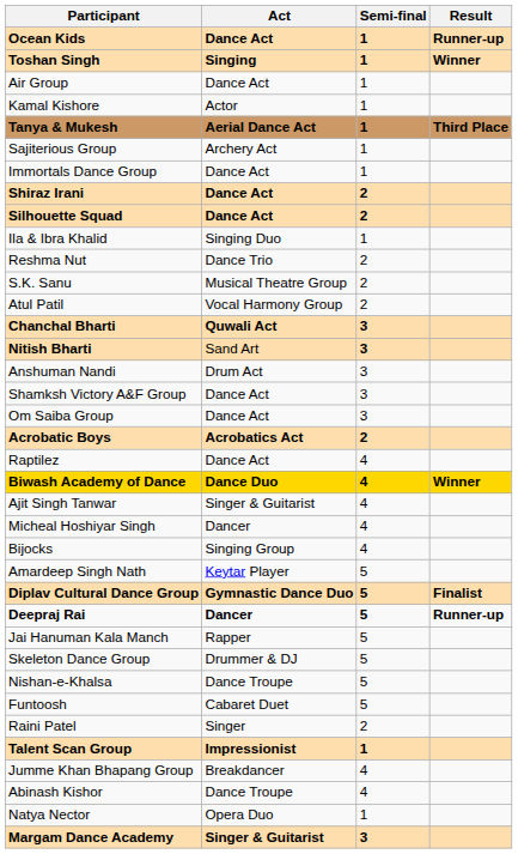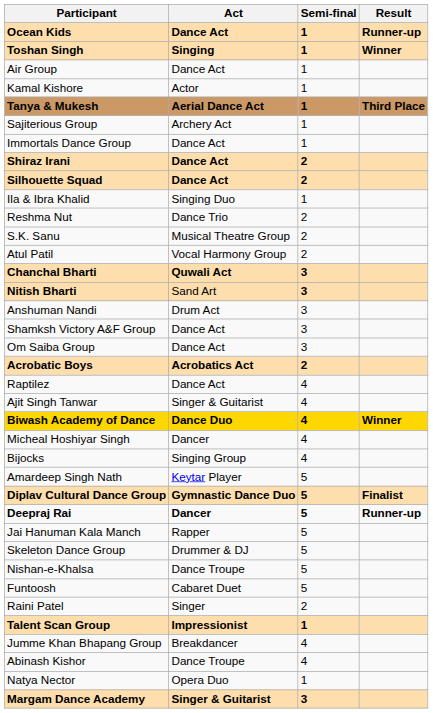 <table class="wikitable sortable">
 <tr>
 <th>Participant</th>
 <th class="unsortable">Act</th>
 <th>Semi-final</th>
 <th>Result</th>
 </tr>
 <tr style="background:NavajoWhite;">
 <td><strong>Ocean Kids </strong></td>
 <td><strong>Dance Act</strong></td>
 <td><strong>1</strong></td>
 <td><strong>Runner-up</strong></td>
 </tr>
 <tr style="background:NavajoWhite;">
 <td><strong>Toshan Singh</strong></td>
 <td><strong>Singing</strong></td>
 <td><strong>1</strong></td>
 <td><strong>Winner</strong></td>
 </tr>
 <tr>
 <td>Air Group</td>
 <td>Dance Act</td>
 <td>1</td>
 <td></td>
 </tr>
 <tr>
 <td>Kamal Kishore</td>
 <td>Actor</td>
 <td>1</td>
 <td></td>
 </tr>
 <tr style="background:#c96;">
 <td><strong>Tanya & Mukesh</strong></td>
 <td><strong>Aerial Dance Act</strong></td>
 <td><strong>1</strong></td>
 <td><strong>Third Place</strong></td>
 </tr>
 <tr>
 <td>Sajiterious Group</td>
 <td>Archery Act</td>
 <td>1</td>
 <td></td>
 </tr>
 <tr>
 <td>Immortals Dance Group</td>
 <td>Dance Act</td>
 <td>1</td>
 <td></td>
 </tr>
 <tr style="background:NavajoWhite;">
 <td><strong>Shiraz Irani</strong></td>
 <td><strong>Dance Act</strong></td>
 <td><strong>2</strong></td>
 <td><strong></strong></td>
 </tr>
 <tr style="background:NavajoWhite;">
 <td><strong>Silhouette Squad</strong></td>
 <td><strong>Dance Act</strong></td>
 <td><strong>2</strong></td>
 <td><strong></strong></td>
 </tr>
 <tr>
 <td>Ila & Ibra Khalid</td>
 <td>Singing Duo</td>
 <td>1</td>
 <td></td>
 </tr>
 <tr>
 <td>Reshma Nut</td>
 <td>Dance Trio</td>
 <td>2</td>
 <td></td>
 </tr>
 <tr>
 <td>S.K. Sanu</td>
 <td>Musical Theatre Group</td>
 <td>2</td>
 <td></td>
 </tr>
 <tr>
 <td>Atul Patil</td>
 <td>Vocal Harmony Group</td>
 <td>2</td>
 <td></td>
 </tr>
 <tr style="background:NavajoWhite;">
 <td><strong>Chanchal Bharti</strong></td>
 <td><strong>Quwali Act</strong></td>
 <td><strong>3</strong></td>
 <td><strong></strong></td>
 </tr>
 <tr style="background:NavajoWhite;">
 <td><strong>Nitish Bharti</strong></td>
 <td>Sand Art</td>
 <td><strong>3</strong></td>
 <td><strong></strong></td>
 </tr>
 <tr>
 <td>Anshuman Nandi</td>
 <td>Drum Act</td>
 <td>3</td>
 <td></td>
 </tr>
 <tr>
 <td>Shamksh Victory A&F Group</td>
 <td>Dance Act</td>
 <td>3</td>
 <td></td>
 </tr>
 <tr>
 <td>Om Saiba Group</td>
 <td>Dance Act</td>
 <td>3</td>
 <td></td>
 </tr>
 <tr style="background:NavajoWhite;">
 <td><strong>Acrobatic Boys</strong></td>
 <td><strong>Acrobatics Act</strong></td>
 <td><strong>2</strong></td>
 <td><strong></strong></td>
 </tr>
 <tr>
 <td>Raptilez</td>
 <td>Dance Act</td>
 <td>4</td>
 <td></td>
 </tr>
+<tr>
+<td>Ajit Singh Tanwar</td>
+<td>Singer & Guitarist</td>
+<td>4</td>
+<td></td>
+</tr>
 <tr style="background:gold;">
 <td><strong>Biwash Academy of Dance</strong></td>
 <td><strong>Dance Duo</strong></td>
 <td><strong>4</strong></td>
 <td><strong>Winner</strong></td>
-</tr>
-<tr>
-<td>Ajit Singh Tanwar</td>
-<td>Singer & Guitarist</td>
-<td>4</td>
-<td></td>
 </tr>
 <tr>
 <td>Micheal Hoshiyar Singh</td>
 <td>Dancer</td>
 <td>4</td>
 <td></td>
 </tr>
 <tr>
 <td>Bijocks</td>
 <td>Singing Group</td>
 <td>4</td>
 <td></td>
 </tr>
 <tr>
 <td>Amardeep Singh Nath</td>
 <td><a href='#'>Keytar</a> Player</td>
 <td>5</td>
 <td></td>
 </tr>
 <tr style="background:NavajoWhite;">
 <td><strong>Diplav Cultural Dance Group</strong></td>
 <td><strong>Gymnastic Dance Duo</strong></td>
 <td><strong>5</strong></td>
 <td><strong>Finalist</strong></td>
 </tr>
 <tr -style="background:silver;">
 <td><strong>Deepraj Rai</strong></td>
 <td><strong>Dancer</strong></td>
 <td><strong>5</strong></td>
 <td><strong>Runner-up</strong></td>
 </tr>
 <tr>
 <td>Jai Hanuman Kala Manch</td>
 <td>Rapper</td>
 <td>5</td>
 <td></td>
 </tr>
 <tr>
 <td>Skeleton Dance Group</td>
 <td>Drummer & DJ</td>
 <td>5</td>
 <td></td>
 </tr>
 <tr>
 <td>Nishan-e-Khalsa</td>
 <td>Dance Troupe</td>
 <td>5</td>
 <td></td>
 </tr>
 <tr>
 <td>Funtoosh</td>
 <td>Cabaret Duet</td>
 <td>5</td>
 <td></td>
 </tr>
 <tr>
 <td>Raini Patel</td>
 <td>Singer</td>
 <td>2</td>
 <td></td>
 </tr>
 <tr style="background:NavajoWhite;">
 <td><strong>Talent Scan Group</strong></td>
 <td><strong>Impressionist</strong></td>
 <td><strong>1</strong></td>
 <td><strong></strong></td>
 </tr>
 <tr>
 <td>Jumme Khan Bhapang Group</td>
 <td>Breakdancer</td>
 <td>4</td>
 <td></td>
 </tr>
 <tr>
 <td>Abinash Kishor</td>
 <td>Dance Troupe</td>
 <td>4</td>
 <td></td>
 </tr>
 <tr>
 <td>Natya Nector</td>
 <td>Opera Duo</td>
 <td>1</td>
 <td></td>
 </tr>
 <tr style="background:NavajoWhite;">
 <td><strong>Margam Dance Academy</strong></td>
 <td><strong>Singer & Guitarist</strong></td>
 <td><strong>3</strong></td>
 <td><strong></strong></td>
 </tr>
 </table>
